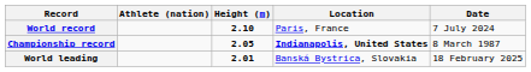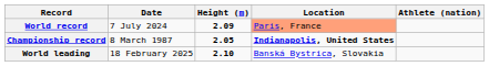 <table class="wikitable">
 <tr>
 <th scope="col">Record</th>
-<th scope="col">Athlete (nation)</th>
+<th scope="col">Date</th>
 <th scope="col">Height (<a href='#'>m</a>)</th>
 <th scope="col">Location</th>
-<th scope="col">Date</th>
+<th scope="col">Athlete (nation)</th>
 </tr>
 <tr>
 <th scope="row"><a href='#'>World record</a></th>
+<td>7 July 2024</td>
+<td align="center"><strong>2.09</strong></td>
+<td style="background: lightsalmon;"><a href='#'>Paris</a>, France</td>
 <td></td>
-<td align="center"><strong>2.10</strong></td>
-<td><a href='#'>Paris</a>, France</td>
-<td>7 July 2024</td>
 </tr>
 <tr>
 <th scope="row"><a href='#'>Championship record</a></th>
-<td></td>
+<td>8 March 1987</td>
 <td align="center"><strong>2.05</strong></td>
 <td><strong><a href='#'>Indianapolis</a>, United States</strong></td>
-<td>8 March 1987</td>
+<td></td>
 </tr>
 <tr>
 <th scope="row">World leading</th>
+<td>18 February 2025</td>
+<td align="center"><strong>2.10</strong></td>
+<td><a href='#'>Banská Bystrica</a>, Slovakia</td>
 <td></td>
-<td align="center"><strong>2.01</strong></td>
-<td><a href='#'>Banská Bystrica</a>, Slovakia</td>
-<td>18 February 2025</td>
 </tr>
 </table>
